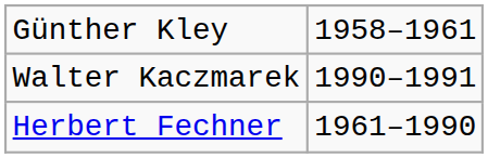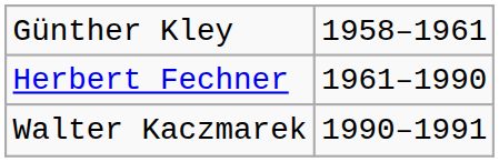 <table class=wikitable>
 <tr>
 <td>Günther Kley</td>
 <td>1958–1961</td>
 </tr>
 <tr>
+<td><a href='#'>Herbert Fechner</a></td>
+<td>1961–1990</td>
+</tr>
+<tr>
 <td>Walter Kaczmarek</td>
 <td>1990–1991</td>
 </tr>
-<tr>
-<td><a href='#'>Herbert Fechner</a></td>
-<td>1961–1990</td>
-</tr>
 </table>
